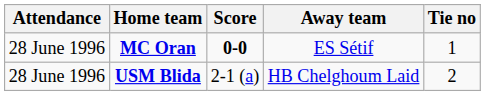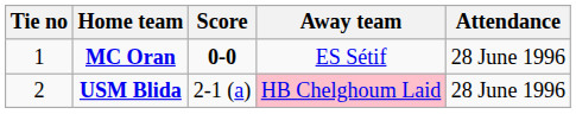 <table class="wikitable" style="text-align:center">
 <tr>
-<th>Attendance</th>
+<th>Tie no</th>
 <th>Home team</th>
 <th>Score</th>
 <th>Away team</th>
-<th>Tie no</th>
+<th>Attendance</th>
 </tr>
 <tr>
-<td>28 June 1996</td>
+<td>1</td>
 <td><strong><a href='#'>MC Oran</a></strong></td>
 <td><strong>0-0</strong></td>
 <td><a href='#'>ES Sétif</a></td>
-<td>1</td>
+<td>28 June 1996</td>
 </tr>
 <tr>
-<td>28 June 1996</td>
+<td>2</td>
 <td><strong><a href='#'>USM Blida</a></strong></td>
 <td>2-1 (<a href='#'>a</a>)</td>
-<td><a href='#'>HB Chelghoum Laid</a></td>
-<td>2</td>
+<td style="background: pink;"><a href='#'>HB Chelghoum Laid</a></td>
+<td>28 June 1996</td>
 </tr>
 </table>
